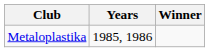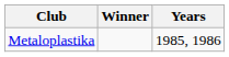 <table class="wikitable">
 <tr>
 <th>Club</th>
+<th>Winner</th>
 <th>Years</th>
-<th>Winner</th>
 </tr>
 <tr>
 <td><a href='#'>Metaloplastika</a></td>
+<td></td>
 <td>1985, 1986</td>
-<td></td>
 </tr>
 </table>
